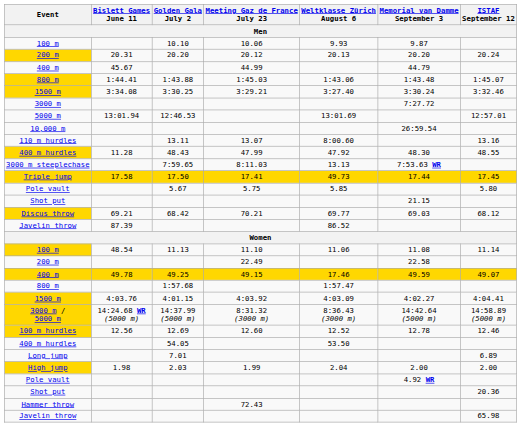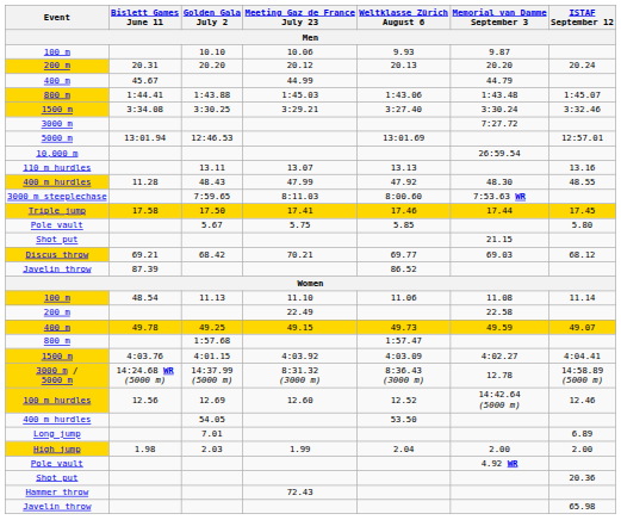 <table class="wikitable" style="text-align: center; font-size: 85%;">
 <tr>
 <th>Event</th>
 <th><a href='#'>Bislett Games</a><br>June 11</th>
 <th><a href='#'>Golden Gala</a><br>July 2</th>
 <th><a href='#'>Meeting Gaz de France</a><br>July 23</th>
 <th><a href='#'>Weltklasse Zürich</a><br>August 6</th>
 <th><a href='#'>Memorial van Damme</a><br>September 3</th>
 <th><a href='#'>ISTAF</a><br>September 12</th>
 </tr>
 <tr>
 <th colspan="8">Men</th>
 </tr>
 <tr>
 <td><a href='#'>100 m</a></td>
 <td> </td>
 <td> 10.10</td>
 <td> 10.06</td>
 <td> 9.93</td>
 <td> 9.87</td>
 <td> </td>
 </tr>
 <tr>
 <td bgcolor="gold"><a href='#'>200 m</a></td>
 <td> 20.31</td>
 <td> 20.20</td>
 <td> 20.12</td>
 <td> 20.13</td>
 <td> 20.20</td>
 <td> 20.24</td>
 </tr>
 <tr>
 <td><a href='#'>400 m</a></td>
 <td> 45.67</td>
 <td> </td>
 <td> 44.99</td>
 <td> </td>
 <td> 44.79</td>
 <td> </td>
 </tr>
 <tr>
 <td bgcolor="gold"><a href='#'>800 m</a></td>
 <td> 1:44.41</td>
 <td> 1:43.88</td>
 <td> 1:45.03</td>
 <td> 1:43.06</td>
 <td> 1:43.48</td>
 <td> 1:45.07</td>
 </tr>
 <tr>
 <td bgcolor="gold"><a href='#'>1500 m</a></td>
 <td> 3:34.08</td>
 <td> 3:30.25</td>
 <td> 3:29.21</td>
 <td> 3:27.40</td>
 <td> 3:30.24</td>
 <td> 3:32.46</td>
 </tr>
 <tr>
 <td><a href='#'>3000 m</a></td>
 <td> </td>
 <td> </td>
 <td> </td>
 <td> </td>
 <td> 7:27.72</td>
 <td> </td>
 </tr>
 <tr>
 <td><a href='#'>5000 m</a></td>
 <td> 13:01.94</td>
 <td> 12:46.53</td>
 <td> </td>
 <td> 13:01.69</td>
 <td> </td>
 <td> 12:57.01</td>
 </tr>
 <tr>
 <td><a href='#'>10,000 m</a></td>
 <td> </td>
 <td> </td>
 <td> </td>
 <td> </td>
 <td> 26:59.54</td>
 <td> </td>
 </tr>
 <tr>
 <td><a href='#'>110 m hurdles</a></td>
 <td> </td>
 <td> 13.11</td>
 <td> 13.07</td>
-<td> 8:00.60</td>
+<td> 13.13</td>
 <td> </td>
 <td> 13.16</td>
 </tr>
 <tr>
 <td bgcolor="gold"><a href='#'>400 m hurdles</a></td>
 <td> 11.28</td>
 <td> 48.43</td>
 <td> 47.99</td>
 <td> 47.92</td>
 <td> 48.30</td>
 <td> 48.55</td>
 </tr>
 <tr>
 <td><a href='#'>3000 m steeplechase</a></td>
 <td> </td>
 <td> 7:59.65</td>
 <td> 8:11.03</td>
-<td> 13.13</td>
+<td> 8:00.60</td>
 <td> 7:53.63 <strong><a href='#'>WR</a></strong></td>
 <td> </td>
 </tr>
 <tr>
 <td bgcolor="gold"><a href='#'>Triple jump</a></td>
 <td bgcolor="gold"> 17.58</td>
 <td bgcolor="gold"> 17.50</td>
 <td bgcolor="gold"> 17.41</td>
-<td bgcolor="gold"> 49.73</td>
+<td bgcolor="gold"> 17.46</td>
 <td bgcolor="gold"> 17.44</td>
 <td bgcolor="gold"> 17.45</td>
 </tr>
 <tr>
 <td><a href='#'>Pole vault</a></td>
 <td> </td>
 <td> 5.67</td>
 <td> 5.75</td>
 <td> 5.85</td>
 <td> </td>
 <td> 5.80</td>
 </tr>
 <tr>
 <td><a href='#'>Shot put</a></td>
 <td> </td>
 <td> </td>
 <td> </td>
 <td> </td>
 <td> 21.15</td>
 <td> </td>
 </tr>
 <tr>
 <td bgcolor="gold"><a href='#'>Discus throw</a></td>
 <td> 69.21</td>
 <td> 68.42</td>
 <td> 70.21</td>
 <td> 69.77</td>
 <td> 69.03</td>
 <td> 68.12</td>
 </tr>
 <tr>
 <td><a href='#'>Javelin throw</a></td>
 <td> 87.39</td>
 <td> </td>
 <td> </td>
 <td> 86.52</td>
 <td> </td>
 <td> </td>
 </tr>
 <tr>
 <th colspan="8">Women</th>
 </tr>
 <tr>
 <td bgcolor="gold"><a href='#'>100 m</a></td>
 <td> 48.54</td>
 <td> 11.13</td>
 <td> 11.10</td>
 <td> 11.06</td>
 <td> 11.08</td>
 <td> 11.14</td>
 </tr>
 <tr>
 <td><a href='#'>200 m</a></td>
 <td> </td>
 <td> </td>
 <td> 22.49</td>
 <td> </td>
 <td> 22.58</td>
 <td> </td>
 </tr>
 <tr>
 <td bgcolor="gold"><a href='#'>400 m</a></td>
 <td bgcolor="gold"> 49.78</td>
 <td bgcolor="gold"> 49.25</td>
 <td bgcolor="gold"> 49.15</td>
-<td bgcolor="gold"> 17.46</td>
+<td bgcolor="gold"> 49.73</td>
 <td bgcolor="gold"> 49.59</td>
 <td bgcolor="gold"> 49.07</td>
 </tr>
 <tr>
 <td><a href='#'>800 m</a></td>
 <td> </td>
 <td> 1:57.68</td>
 <td> </td>
 <td> 1:57.47</td>
 <td> </td>
 <td> </td>
 </tr>
 <tr>
 <td bgcolor="gold"><a href='#'>1500 m</a></td>
 <td> 4:03.76</td>
 <td> 4:01.15</td>
 <td> 4:03.92</td>
 <td>4:03.09</td>
 <td> 4:02.27</td>
 <td> 4:04.41</td>
 </tr>
 <tr>
 <td bgcolor="gold"><a href='#'>3000 m</a> /<br> <a href='#'>5000 m</a></td>
 <td> 14:24.68 <strong><a href='#'>WR</a></strong><br><em>(5000 m)</em></td>
 <td> 14:37.99<br> <em>(5000 m)</em></td>
 <td> 8:31.32<br> <em>(3000 m)</em></td>
 <td> 8:36.43<br> <em>(3000 m)</em></td>
-<td> 14:42.64<br> <em>(5000 m)</em></td>
+<td> 12.78</td>
 <td> 14:58.89<br> <em>(5000 m)</em></td>
 </tr>
 <tr>
 <td bgcolor="gold"><a href='#'>100 m hurdles</a></td>
 <td> 12.56</td>
 <td> 12.69</td>
 <td> 12.60</td>
 <td> 12.52</td>
-<td> 12.78</td>
+<td> 14:42.64<br> <em>(5000 m)</em></td>
 <td> 12.46</td>
 </tr>
 <tr>
 <td><a href='#'>400 m hurdles</a></td>
 <td> </td>
 <td> 54.05</td>
 <td> </td>
 <td> 53.50</td>
 <td> </td>
 <td> </td>
 </tr>
 <tr>
 <td><a href='#'>Long jump</a></td>
 <td> </td>
 <td> 7.01</td>
 <td> </td>
 <td> </td>
 <td> </td>
 <td> 6.89</td>
 </tr>
 <tr>
 <td bgcolor="gold"><a href='#'>High jump</a></td>
 <td> 1.98</td>
 <td> 2.03</td>
 <td> 1.99</td>
 <td> 2.04</td>
 <td> 2.00</td>
 <td> 2.00</td>
 </tr>
 <tr>
 <td><a href='#'>Pole vault</a></td>
 <td> </td>
 <td> </td>
 <td> </td>
 <td> </td>
 <td> 4.92 <strong><a href='#'>WR</a></strong></td>
 <td> </td>
 </tr>
 <tr>
 <td><a href='#'>Shot put</a></td>
 <td> </td>
 <td> </td>
 <td> </td>
 <td> </td>
 <td> </td>
 <td> 20.36</td>
 </tr>
 <tr>
 <td><a href='#'>Hammer throw</a></td>
 <td> </td>
 <td> </td>
 <td> 72.43</td>
 <td> </td>
 <td> </td>
 <td> </td>
 </tr>
 <tr>
 <td><a href='#'>Javelin throw</a></td>
 <td> </td>
 <td> </td>
 <td> </td>
 <td> </td>
 <td> </td>
 <td> 65.98</td>
 </tr>
 </table>
